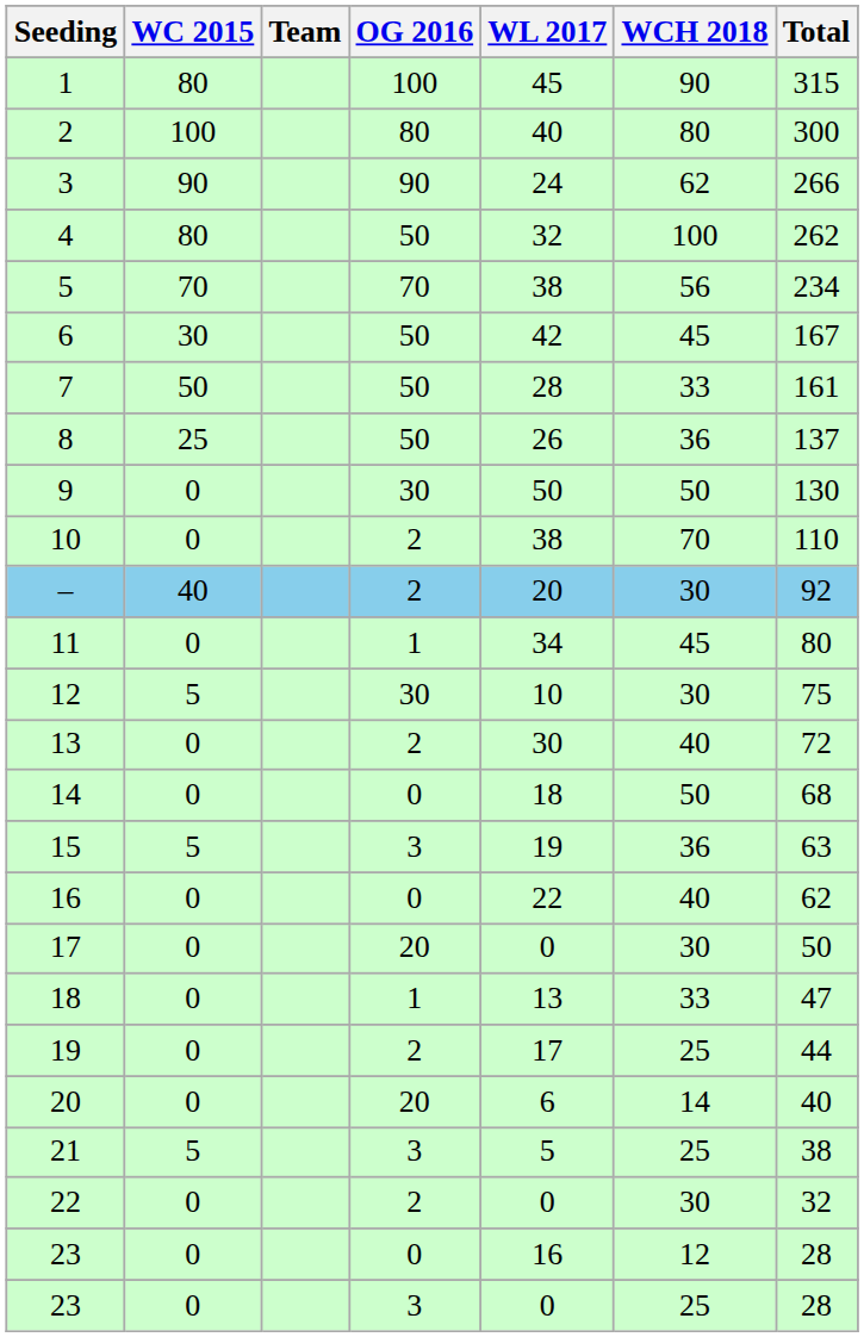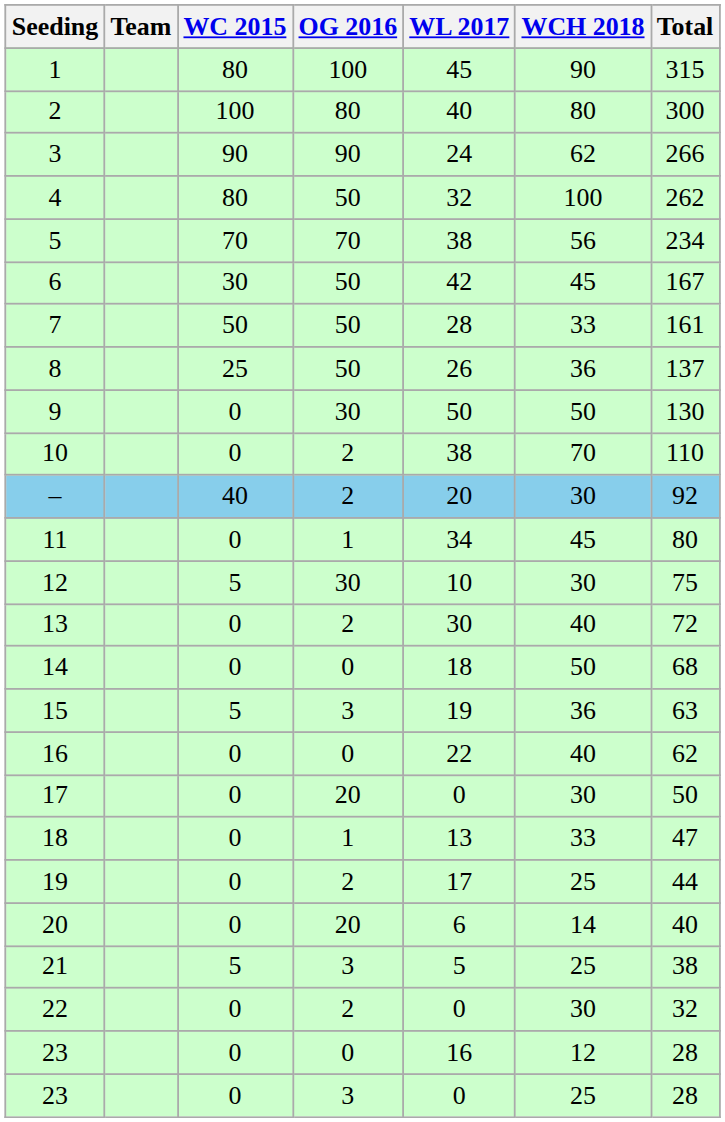 <table class="wikitable collapsible sortable" style="font-size:90%; text-align:center; margin:1em auto 1em auto">
 <tr>
 <th>Seeding</th>
+<th>Team</th>
 <th><a href='#'>WC 2015</a></th>
-<th>Team</th>
 <th><a href='#'>OG 2016</a></th>
 <th><a href='#'>WL 2017</a></th>
 <th><a href='#'>WCH 2018</a></th>
 <th>Total</th>
 </tr>
 <tr bgcolor=#ccffcc>
 <td>1</td>
+<td style="text-align:left"></td>
 <td>80</td>
-<td style="text-align:left"></td>
 <td>100</td>
 <td>45</td>
 <td>90</td>
 <td>315</td>
 </tr>
 <tr bgcolor=#ccffcc>
 <td>2</td>
+<td style="text-align:left"></td>
 <td>100</td>
-<td style="text-align:left"></td>
 <td>80</td>
 <td>40</td>
 <td>80</td>
 <td>300</td>
 </tr>
 <tr bgcolor=#ccffcc>
 <td>3</td>
+<td style="text-align:left"></td>
 <td>90</td>
-<td style="text-align:left"></td>
 <td>90</td>
 <td>24</td>
 <td>62</td>
 <td>266</td>
 </tr>
 <tr bgcolor=#ccffcc>
 <td>4</td>
+<td style="text-align:left"></td>
 <td>80</td>
-<td style="text-align:left"></td>
 <td>50</td>
 <td>32</td>
 <td>100</td>
 <td>262</td>
 </tr>
 <tr bgcolor=#ccffcc>
 <td>5</td>
+<td style="text-align:left"></td>
 <td>70</td>
-<td style="text-align:left"></td>
 <td>70</td>
 <td>38</td>
 <td>56</td>
 <td>234</td>
 </tr>
 <tr bgcolor=#ccffcc>
 <td>6</td>
+<td style="text-align:left"></td>
 <td>30</td>
-<td style="text-align:left"></td>
 <td>50</td>
 <td>42</td>
 <td>45</td>
 <td>167</td>
 </tr>
 <tr bgcolor=#ccffcc>
 <td>7</td>
+<td style="text-align:left"></td>
 <td>50</td>
-<td style="text-align:left"></td>
 <td>50</td>
 <td>28</td>
 <td>33</td>
 <td>161</td>
 </tr>
 <tr bgcolor=#ccffcc>
 <td>8</td>
+<td style="text-align:left"></td>
 <td>25</td>
-<td style="text-align:left"></td>
 <td>50</td>
 <td>26</td>
 <td>36</td>
 <td>137</td>
 </tr>
 <tr bgcolor=#ccffcc>
 <td>9</td>
+<td style="text-align:left"></td>
 <td>0</td>
-<td style="text-align:left"></td>
 <td>30</td>
 <td>50</td>
 <td>50</td>
 <td>130</td>
 </tr>
 <tr bgcolor=#ccffcc>
 <td>10</td>
+<td style="text-align:left"></td>
 <td>0</td>
-<td style="text-align:left"></td>
 <td>2</td>
 <td>38</td>
 <td>70</td>
 <td>110</td>
 </tr>
 <tr bgcolor=#87ceeb>
 <td>–</td>
+<td style="text-align:left"></td>
 <td>40</td>
-<td style="text-align:left"></td>
 <td>2</td>
 <td>20</td>
 <td>30</td>
 <td>92</td>
 </tr>
 <tr bgcolor=#ccffcc>
 <td>11</td>
+<td style="text-align:left"></td>
 <td>0</td>
-<td style="text-align:left"></td>
 <td>1</td>
 <td>34</td>
 <td>45</td>
 <td>80</td>
 </tr>
 <tr bgcolor=#ccffcc>
 <td>12</td>
+<td style="text-align:left"></td>
 <td>5</td>
-<td style="text-align:left"></td>
 <td>30</td>
 <td>10</td>
 <td>30</td>
 <td>75</td>
 </tr>
 <tr bgcolor=#ccffcc>
 <td>13</td>
+<td style="text-align:left"></td>
 <td>0</td>
-<td style="text-align:left"></td>
 <td>2</td>
 <td>30</td>
 <td>40</td>
 <td>72</td>
 </tr>
 <tr bgcolor=#ccffcc>
 <td>14</td>
+<td style="text-align:left"></td>
 <td>0</td>
-<td style="text-align:left"></td>
 <td>0</td>
 <td>18</td>
 <td>50</td>
 <td>68</td>
 </tr>
 <tr bgcolor=#ccffcc>
 <td>15</td>
+<td style="text-align:left"></td>
 <td>5</td>
-<td style="text-align:left"></td>
 <td>3</td>
 <td>19</td>
 <td>36</td>
 <td>63</td>
 </tr>
 <tr bgcolor=#ccffcc>
 <td>16</td>
+<td style="text-align:left"></td>
 <td>0</td>
-<td style="text-align:left"></td>
 <td>0</td>
 <td>22</td>
 <td>40</td>
 <td>62</td>
 </tr>
 <tr bgcolor=#ccffcc>
 <td>17</td>
+<td style="text-align:left"></td>
 <td>0</td>
-<td style="text-align:left"></td>
 <td>20</td>
 <td>0</td>
 <td>30</td>
 <td>50</td>
 </tr>
 <tr bgcolor=#ccffcc>
 <td>18</td>
+<td style="text-align:left"></td>
 <td>0</td>
-<td style="text-align:left"></td>
 <td>1</td>
 <td>13</td>
 <td>33</td>
 <td>47</td>
 </tr>
 <tr bgcolor=#ccffcc>
 <td>19</td>
+<td style="text-align:left"></td>
 <td>0</td>
-<td style="text-align:left"></td>
 <td>2</td>
 <td>17</td>
 <td>25</td>
 <td>44</td>
 </tr>
 <tr bgcolor=#ccffcc>
 <td>20</td>
+<td style="text-align:left"></td>
 <td>0</td>
-<td style="text-align:left"></td>
 <td>20</td>
 <td>6</td>
 <td>14</td>
 <td>40</td>
 </tr>
 <tr bgcolor=#ccffcc>
 <td>21</td>
+<td style="text-align:left"></td>
 <td>5</td>
-<td style="text-align:left"></td>
 <td>3</td>
 <td>5</td>
 <td>25</td>
 <td>38</td>
 </tr>
 <tr bgcolor=#ccffcc>
 <td>22</td>
+<td style="text-align:left"></td>
 <td>0</td>
-<td style="text-align:left"></td>
 <td>2</td>
 <td>0</td>
 <td>30</td>
 <td>32</td>
 </tr>
 <tr bgcolor=#ccffcc>
 <td>23</td>
+<td style="text-align:left"></td>
 <td>0</td>
-<td style="text-align:left"></td>
 <td>0</td>
 <td>16</td>
 <td>12</td>
 <td>28</td>
 </tr>
 <tr bgcolor=#ccffcc>
 <td>23</td>
+<td style="text-align:left"></td>
 <td>0</td>
-<td style="text-align:left"></td>
 <td>3</td>
 <td>0</td>
 <td>25</td>
 <td>28</td>
 </tr>
 </table>
